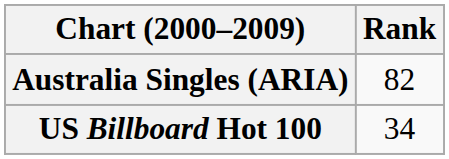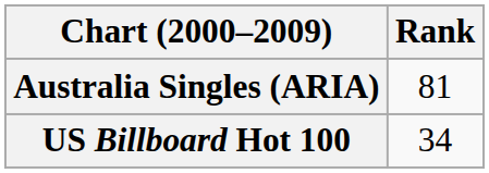 <table class="wikitable plainrowheaders sortable" style="text-align:center">
 <tr>
 <th>Chart (2000–2009)</th>
 <th>Rank</th>
 </tr>
 <tr>
 <th scope="row">Australia Singles (ARIA) </th>
-<td align="center">82</td>
+<td align="center">81</td>
 </tr>
 <tr>
 <th scope="row">US <em>Billboard</em> Hot 100</th>
 <td align="center">34</td>
 </tr>
 </table>
